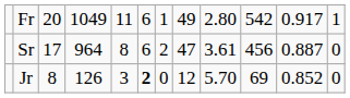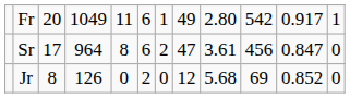 <table class="wikitable sortable" style="text-align:center">
 <tr>
 <td align=left></td>
 <td>Fr</td>
 <td>20</td>
 <td>1049</td>
 <td>11</td>
 <td>6</td>
 <td>1</td>
 <td>49</td>
 <td>2.80</td>
 <td>542</td>
 <td>0.917</td>
 <td>1</td>
 </tr>
 <tr>
 <td align=left></td>
 <td>Sr</td>
 <td>17</td>
 <td>964</td>
 <td>8</td>
 <td>6</td>
 <td>2</td>
 <td>47</td>
 <td>3.61</td>
 <td>456</td>
-<td>0.887</td>
+<td>0.847</td>
 <td>0</td>
 </tr>
 <tr>
 <td align=left></td>
 <td>Jr</td>
 <td>8</td>
 <td>126</td>
-<td>3</td>
-<td><strong>2</strong></td>
+<td>0</td>
+<td>2</td>
 <td>0</td>
 <td>12</td>
-<td>5.70</td>
+<td>5.68</td>
 <td>69</td>
 <td>0.852</td>
 <td>0</td>
 </tr>
 </table>
